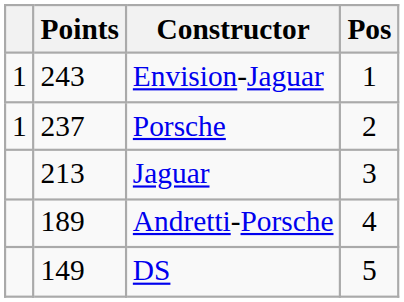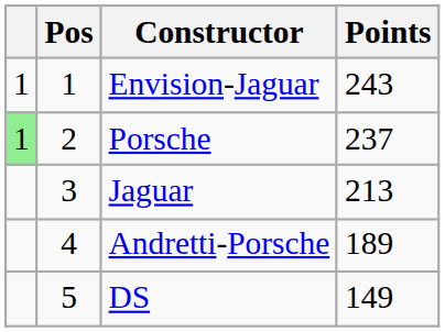 <table class="wikitable" style="font-size: 85%;">
 <tr>
 <th></th>
+<th>Pos</th>
+<th>Constructor</th>
 <th>Points</th>
-<th>Constructor</th>
-<th>Pos</th>
 </tr>
 <tr>
 <td align="left"> 1</td>
+<td align="center">1</td>
+<td> <a href='#'>Envision</a>-<a href='#'>Jaguar</a></td>
 <td align="left">243</td>
-<td> <a href='#'>Envision</a>-<a href='#'>Jaguar</a></td>
-<td align="center">1</td>
 </tr>
 <tr>
-<td align="left"> 1</td>
+<td align="left" style="background: lightgreen;"> 1</td>
+<td align="center">2</td>
+<td> <a href='#'>Porsche</a></td>
 <td align="left">237</td>
-<td> <a href='#'>Porsche</a></td>
-<td align="center">2</td>
 </tr>
 <tr>
 <td align="left"></td>
+<td align="center">3</td>
+<td> <a href='#'>Jaguar</a></td>
 <td align="left">213</td>
-<td> <a href='#'>Jaguar</a></td>
-<td align="center">3</td>
 </tr>
 <tr>
 <td align="left"></td>
+<td align="center">4</td>
+<td> <a href='#'>Andretti</a>-<a href='#'>Porsche</a></td>
 <td align="left">189</td>
-<td> <a href='#'>Andretti</a>-<a href='#'>Porsche</a></td>
-<td align="center">4</td>
 </tr>
 <tr>
 <td align="left"></td>
+<td align="center">5</td>
+<td> <a href='#'>DS</a></td>
 <td align="left">149</td>
-<td> <a href='#'>DS</a></td>
-<td align="center">5</td>
 </tr>
 </table>
